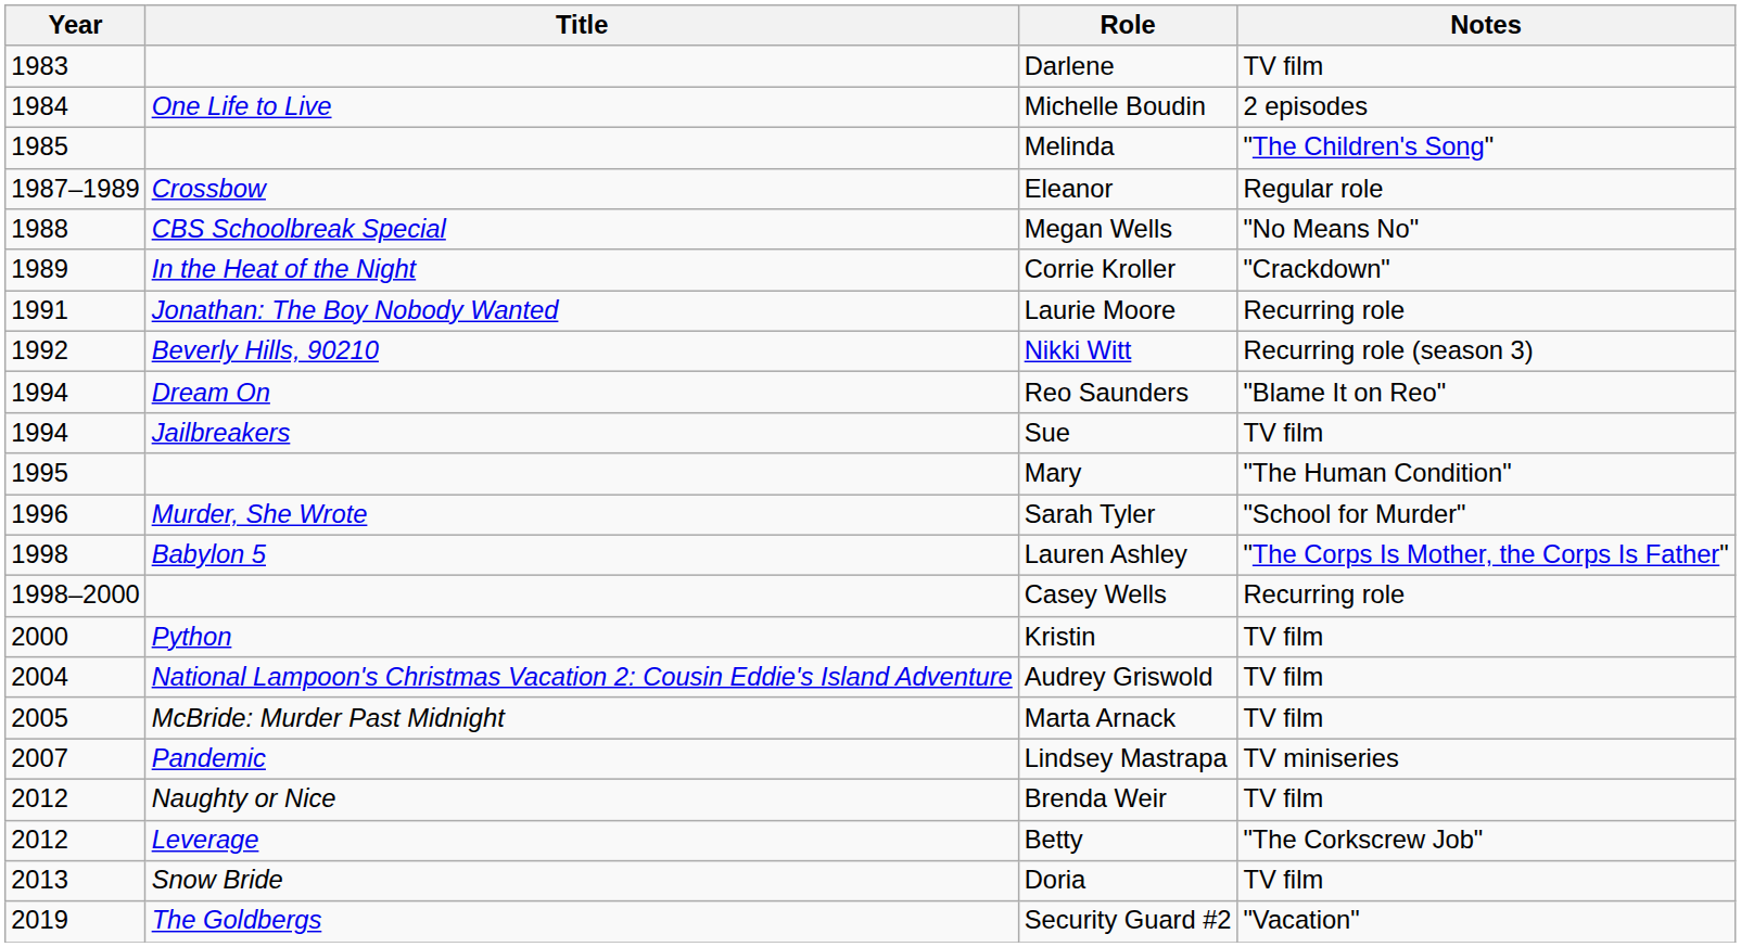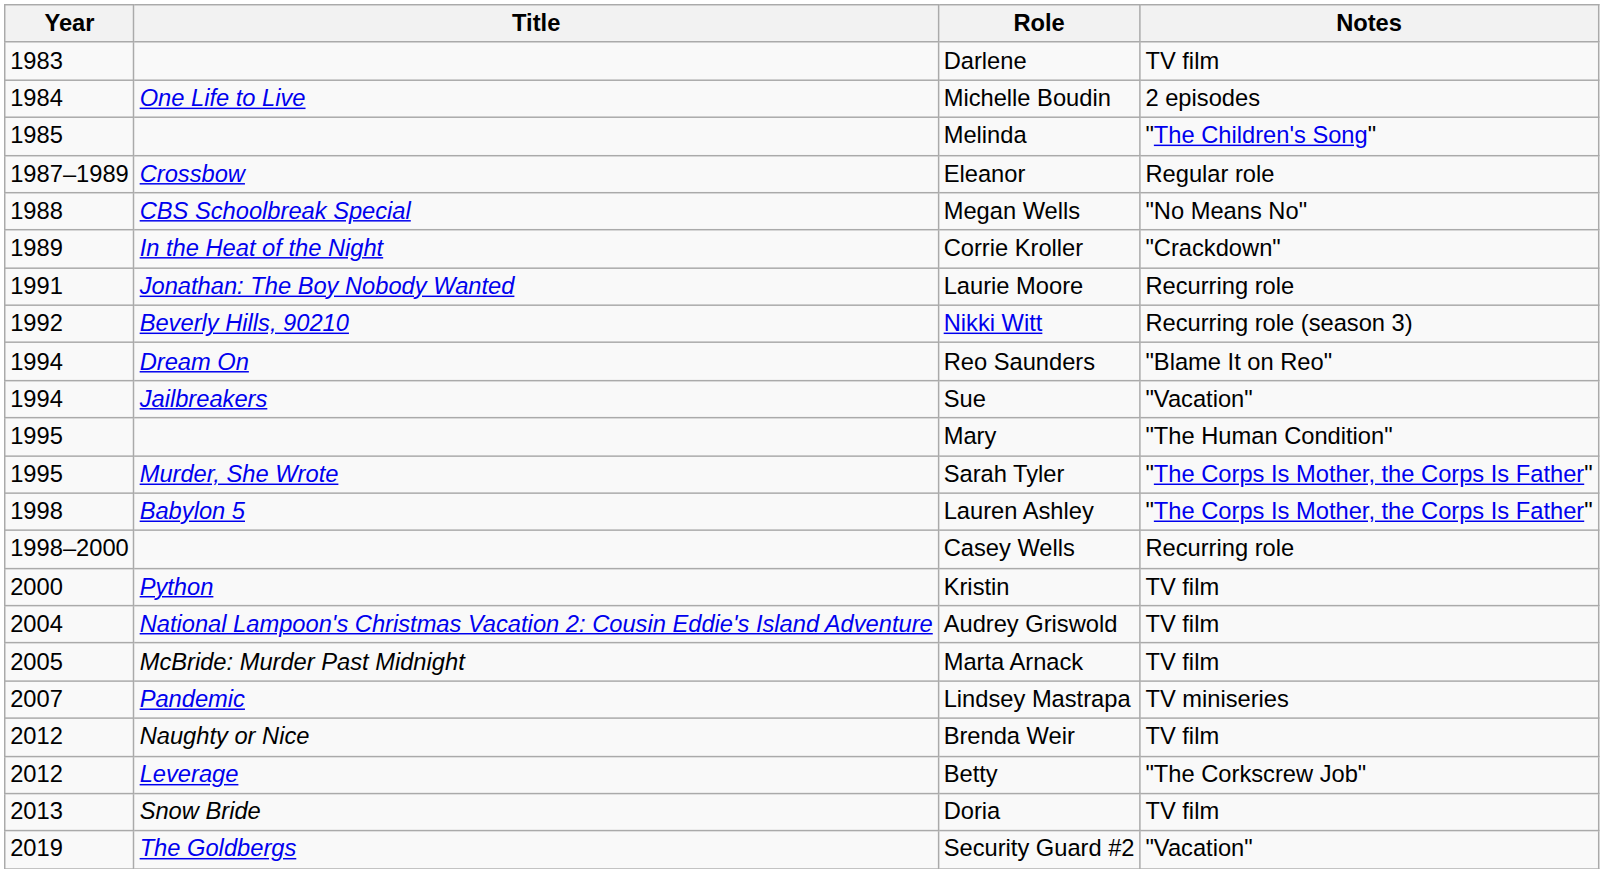 <table class="wikitable sortable">
 <tr>
 <th>Year</th>
 <th>Title</th>
 <th>Role</th>
 <th class="unsortable">Notes</th>
 </tr>
 <tr>
 <td>1983</td>
 <td><em></em></td>
 <td>Darlene</td>
 <td>TV film</td>
 </tr>
 <tr>
 <td>1984</td>
 <td><em><a href='#'>One Life to Live</a></em></td>
 <td>Michelle Boudin</td>
 <td>2 episodes</td>
 </tr>
 <tr>
 <td>1985</td>
 <td><em></em></td>
 <td>Melinda</td>
 <td>"<a href='#'>The Children's Song</a>"</td>
 </tr>
 <tr>
 <td>1987–1989</td>
 <td><em><a href='#'>Crossbow</a></em></td>
 <td>Eleanor</td>
 <td>Regular role</td>
 </tr>
 <tr>
 <td>1988</td>
 <td><em><a href='#'>CBS Schoolbreak Special</a></em></td>
 <td>Megan Wells</td>
 <td>"No Means No"</td>
 </tr>
 <tr>
 <td>1989</td>
 <td><em><a href='#'>In the Heat of the Night</a></em></td>
 <td>Corrie Kroller</td>
 <td>"Crackdown"</td>
 </tr>
 <tr>
 <td>1991</td>
 <td><em><a href='#'>Jonathan: The Boy Nobody Wanted</a></em></td>
 <td>Laurie Moore</td>
 <td>Recurring role</td>
 </tr>
 <tr>
 <td>1992</td>
 <td><em><a href='#'>Beverly Hills, 90210</a></em></td>
 <td><a href='#'>Nikki Witt</a></td>
 <td>Recurring role (season 3)</td>
 </tr>
 <tr>
 <td>1994</td>
 <td><em><a href='#'>Dream On</a></em></td>
 <td>Reo Saunders</td>
 <td>"Blame It on Reo"</td>
 </tr>
 <tr>
 <td>1994</td>
 <td><em><a href='#'>Jailbreakers</a></em></td>
 <td>Sue</td>
-<td>TV film</td>
+<td>"Vacation"</td>
 </tr>
 <tr>
 <td>1995</td>
 <td><em></em></td>
 <td>Mary</td>
 <td>"The Human Condition"</td>
 </tr>
 <tr>
-<td>1996</td>
+<td>1995</td>
 <td><em><a href='#'>Murder, She Wrote</a></em></td>
 <td>Sarah Tyler</td>
-<td>"School for Murder"</td>
+<td>"<a href='#'>The Corps Is Mother, the Corps Is Father</a>"</td>
 </tr>
 <tr>
 <td>1998</td>
 <td><em><a href='#'>Babylon 5</a></em></td>
 <td>Lauren Ashley</td>
 <td>"<a href='#'>The Corps Is Mother, the Corps Is Father</a>"</td>
 </tr>
 <tr>
 <td>1998–2000</td>
 <td><em></em></td>
 <td>Casey Wells</td>
 <td>Recurring role</td>
 </tr>
 <tr>
 <td>2000</td>
 <td><em><a href='#'>Python</a></em></td>
 <td>Kristin</td>
 <td>TV film</td>
 </tr>
 <tr>
 <td>2004</td>
 <td><em><a href='#'>National Lampoon's Christmas Vacation 2: Cousin Eddie's Island Adventure</a></em></td>
 <td>Audrey Griswold</td>
 <td>TV film</td>
 </tr>
 <tr>
 <td>2005</td>
 <td><em>McBride: Murder Past Midnight</em></td>
 <td>Marta Arnack</td>
 <td>TV film</td>
 </tr>
 <tr>
 <td>2007</td>
 <td><em><a href='#'>Pandemic</a></em></td>
 <td>Lindsey Mastrapa</td>
 <td>TV miniseries</td>
 </tr>
 <tr>
 <td>2012</td>
 <td><em>Naughty or Nice</em></td>
 <td>Brenda Weir</td>
 <td>TV film</td>
 </tr>
 <tr>
 <td>2012</td>
 <td><em><a href='#'>Leverage</a></em></td>
 <td>Betty</td>
 <td>"The Corkscrew Job"</td>
 </tr>
 <tr>
 <td>2013</td>
 <td><em>Snow Bride</em></td>
 <td>Doria</td>
 <td>TV film</td>
 </tr>
 <tr>
 <td>2019</td>
 <td><em><a href='#'>The Goldbergs</a></em></td>
 <td>Security Guard #2</td>
 <td>"Vacation"</td>
 </tr>
 </table>
